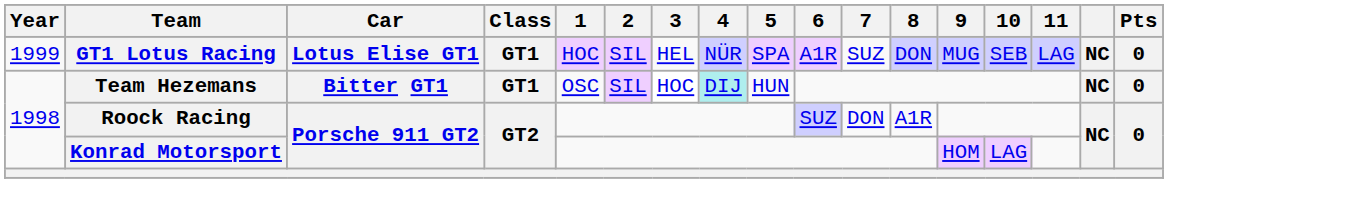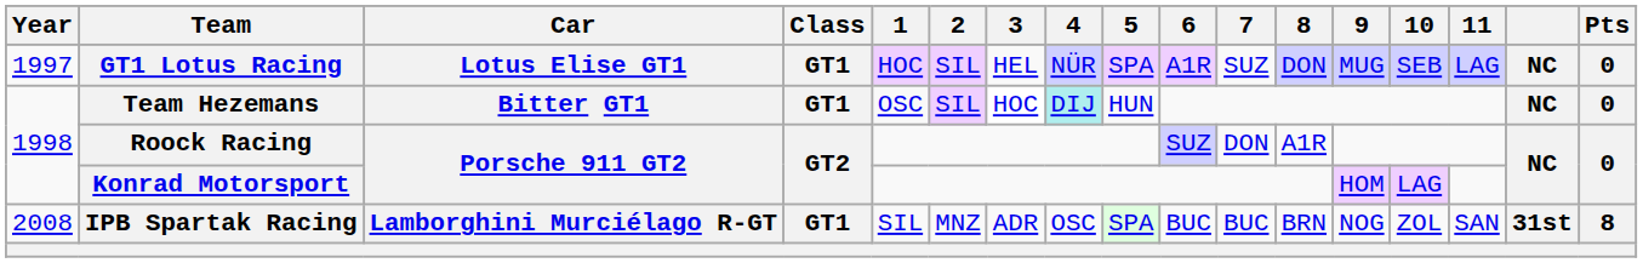 <table class="wikitable" style="text-align:center; font-size:85%">
 <tr>
 <th>Year</th>
 <th>Team</th>
 <th>Car</th>
 <th>Class</th>
 <th>1</th>
 <th>2</th>
 <th>3</th>
 <th>4</th>
 <th>5</th>
 <th>6</th>
 <th>7</th>
 <th>8</th>
 <th>9</th>
 <th>10</th>
 <th>11</th>
 <th></th>
 <th>Pts</th>
 </tr>
 <tr>
-<td><a href='#'>1999</a></td>
+<td><a href='#'>1997</a></td>
 <th nowrap><a href='#'>GT1 Lotus Racing</a></th>
 <th nowrap><a href='#'>Lotus Elise GT1</a></th>
 <th>GT1</th>
 <td style="background:#EFCFFF;"><a href='#'>HOC</a><br></td>
 <td style="background:#EFCFFF;"><a href='#'>SIL</a><br></td>
 <td><a href='#'>HEL</a></td>
 <td style="background:#CFCFFF;"><a href='#'>NÜR</a><br></td>
 <td style="background:#EFCFFF;"><a href='#'>SPA</a><br></td>
 <td style="background:#EFCFFF;"><a href='#'>A1R</a><br></td>
 <td><a href='#'>SUZ</a></td>
 <td style="background:#CFCFFF;"><a href='#'>DON</a><br></td>
 <td style="background:#CFCFFF;"><a href='#'>MUG</a><br></td>
 <td style="background:#CFCFFF;"><a href='#'>SEB</a><br></td>
 <td style="background:#CFCFFF;"><a href='#'>LAG</a><br></td>
 <th>NC</th>
 <th>0</th>
 </tr>
 <tr>
 <td rowspan=3><a href='#'>1998</a></td>
 <th nowrap>Team Hezemans</th>
 <th nowrap><a href='#'>Bitter</a> <a href='#'>GT1</a></th>
 <th>GT1</th>
 <td><a href='#'>OSC</a></td>
 <td style="background:#EFCFFF;"><a href='#'>SIL</a><br></td>
 <td style="background:#FFFFFF;"><a href='#'>HOC</a><br></td>
 <td style="background: paleturquoise;"><a href='#'>DIJ</a></td>
 <td><a href='#'>HUN</a></td>
 <td colspan=6></td>
 <th>NC</th>
 <th>0</th>
 </tr>
 <tr>
 <th nowrap>Roock Racing</th>
 <th rowspan=2 nowrap><a href='#'>Porsche 911 GT2</a></th>
 <th rowspan=2>GT2</th>
 <td colspan=5></td>
 <td style="background:#CFCFFF;"><a href='#'>SUZ</a><br></td>
 <td><a href='#'>DON</a></td>
 <td><a href='#'>A1R</a></td>
 <td colspan=3></td>
 <th rowspan=2>NC</th>
 <th rowspan=2>0</th>
 </tr>
 <tr>
 <th nowrap><a href='#'>Konrad Motorsport</a></th>
 <td colspan=8></td>
 <td style="background:#EFCFFF;"><a href='#'>HOM</a><br></td>
 <td style="background:#EFCFFF;"><a href='#'>LAG</a><br></td>
 <td></td>
 </tr>
 <tr>
+<td><a href='#'>2008</a></td>
+<th nowrap>IPB Spartak Racing</th>
+<th nowrap><a href='#'>Lamborghini Murciélago</a> R-GT</th>
+<th>GT1</th>
+<td><a href='#'>SIL</a></td>
+<td><a href='#'>MNZ</a></td>
+<td><a href='#'>ADR</a></td>
+<td><a href='#'>OSC</a></td>
+<td style="background:#DFFFDF;"><a href='#'>SPA</a><br></td>
+<td><a href='#'>BUC</a></td>
+<td><a href='#'>BUC</a></td>
+<td><a href='#'>BRN</a></td>
+<td><a href='#'>NOG</a></td>
+<td><a href='#'>ZOL</a></td>
+<td><a href='#'>SAN</a></td>
+<th>31st</th>
+<th>8</th>
+</tr>
+<tr>
 <th colspan="17"></th>
 </tr>
 </table>
